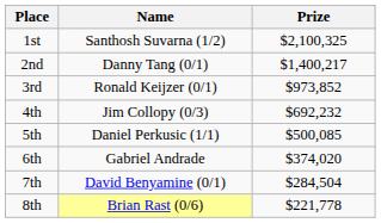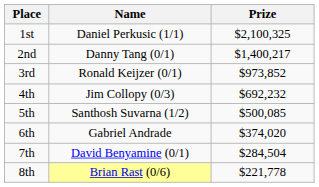 <table class="wikitable">
 <tr>
 <th width="50">Place</th>
 <th width="200">Name</th>
 <th width="125">Prize</th>
 </tr>
 <tr>
 <td align=center>1st</td>
-<td align=center> Santhosh Suvarna (1/2)</td>
+<td align=center> Daniel Perkusic (1/1)</td>
 <td align=center>$2,100,325</td>
 </tr>
 <tr>
 <td align=center>2nd</td>
 <td align=center> Danny Tang (0/1)</td>
 <td align=center>$1,400,217</td>
 </tr>
 <tr>
 <td align=center>3rd</td>
 <td align=center> Ronald Keijzer (0/1)</td>
 <td align=center>$973,852</td>
 </tr>
 <tr>
 <td align=center>4th</td>
 <td align=center> Jim Collopy (0/3)</td>
 <td align=center>$692,232</td>
 </tr>
 <tr>
 <td align=center>5th</td>
-<td align=center> Daniel Perkusic (1/1)</td>
+<td align=center> Santhosh Suvarna (1/2)</td>
 <td align=center>$500,085</td>
 </tr>
 <tr>
 <td align=center>6th</td>
 <td align=center> Gabriel Andrade</td>
 <td align=center>$374,020</td>
 </tr>
 <tr>
 <td align=center>7th</td>
 <td align=center> <a href='#'>David Benyamine</a> (0/1)</td>
 <td align=center>$284,504</td>
 </tr>
 <tr>
 <td align=center>8th</td>
 <td align=center style=background-color:#FFFF99> <a href='#'>Brian Rast</a> (0/6)</td>
 <td align=center>$221,778</td>
 </tr>
 </table>
